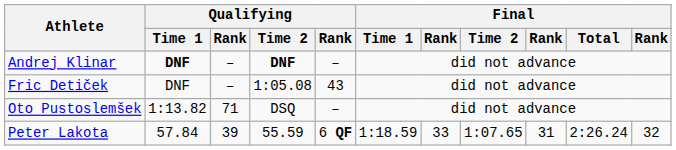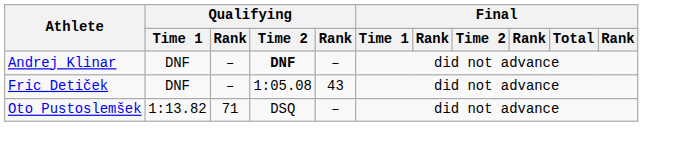 <table class="wikitable" style="font-size:90%">
 <tr>
 <th rowspan="2">Athlete</th>
 <th colspan="4">Qualifying</th>
 <th colspan="6">Final</th>
 </tr>
 <tr>
 <th>Time 1</th>
 <th>Rank</th>
 <th>Time 2</th>
 <th>Rank</th>
 <th>Time 1</th>
 <th>Rank</th>
 <th>Time 2</th>
 <th>Rank</th>
 <th>Total</th>
 <th>Rank</th>
 </tr>
 <tr>
 <td><a href='#'>Andrej Klinar</a></td>
-<td align="center"><strong>DNF</strong></td>
+<td align="center">DNF</td>
 <td align="center">–</td>
 <td align="center"><strong>DNF</strong></td>
 <td align="center">–</td>
 <td align="center" colspan="6">did not advance</td>
 </tr>
 <tr>
 <td><a href='#'>Fric Detiček</a></td>
 <td align="center">DNF</td>
 <td align="center">–</td>
 <td align="center">1:05.08</td>
 <td align="center">43</td>
 <td align="center" colspan="6">did not advance</td>
 </tr>
 <tr>
 <td><a href='#'>Oto Pustoslemšek</a></td>
 <td align="center">1:13.82</td>
 <td align="center">71</td>
 <td align="center">DSQ</td>
 <td align="center">–</td>
 <td align="center" colspan="6">did not advance</td>
 </tr>
-<tr>
-<td><a href='#'>Peter Lakota</a></td>
-<td align="center">57.84</td>
-<td align="center">39</td>
-<td align="center">55.59</td>
-<td align="center">6 <strong>QF</strong></td>
-<td align="center">1:18.59</td>
-<td align="center">33</td>
-<td align="center">1:07.65</td>
-<td align="center">31</td>
-<td align="center">2:26.24</td>
-<td align="center">32</td>
-</tr>
 </table>
